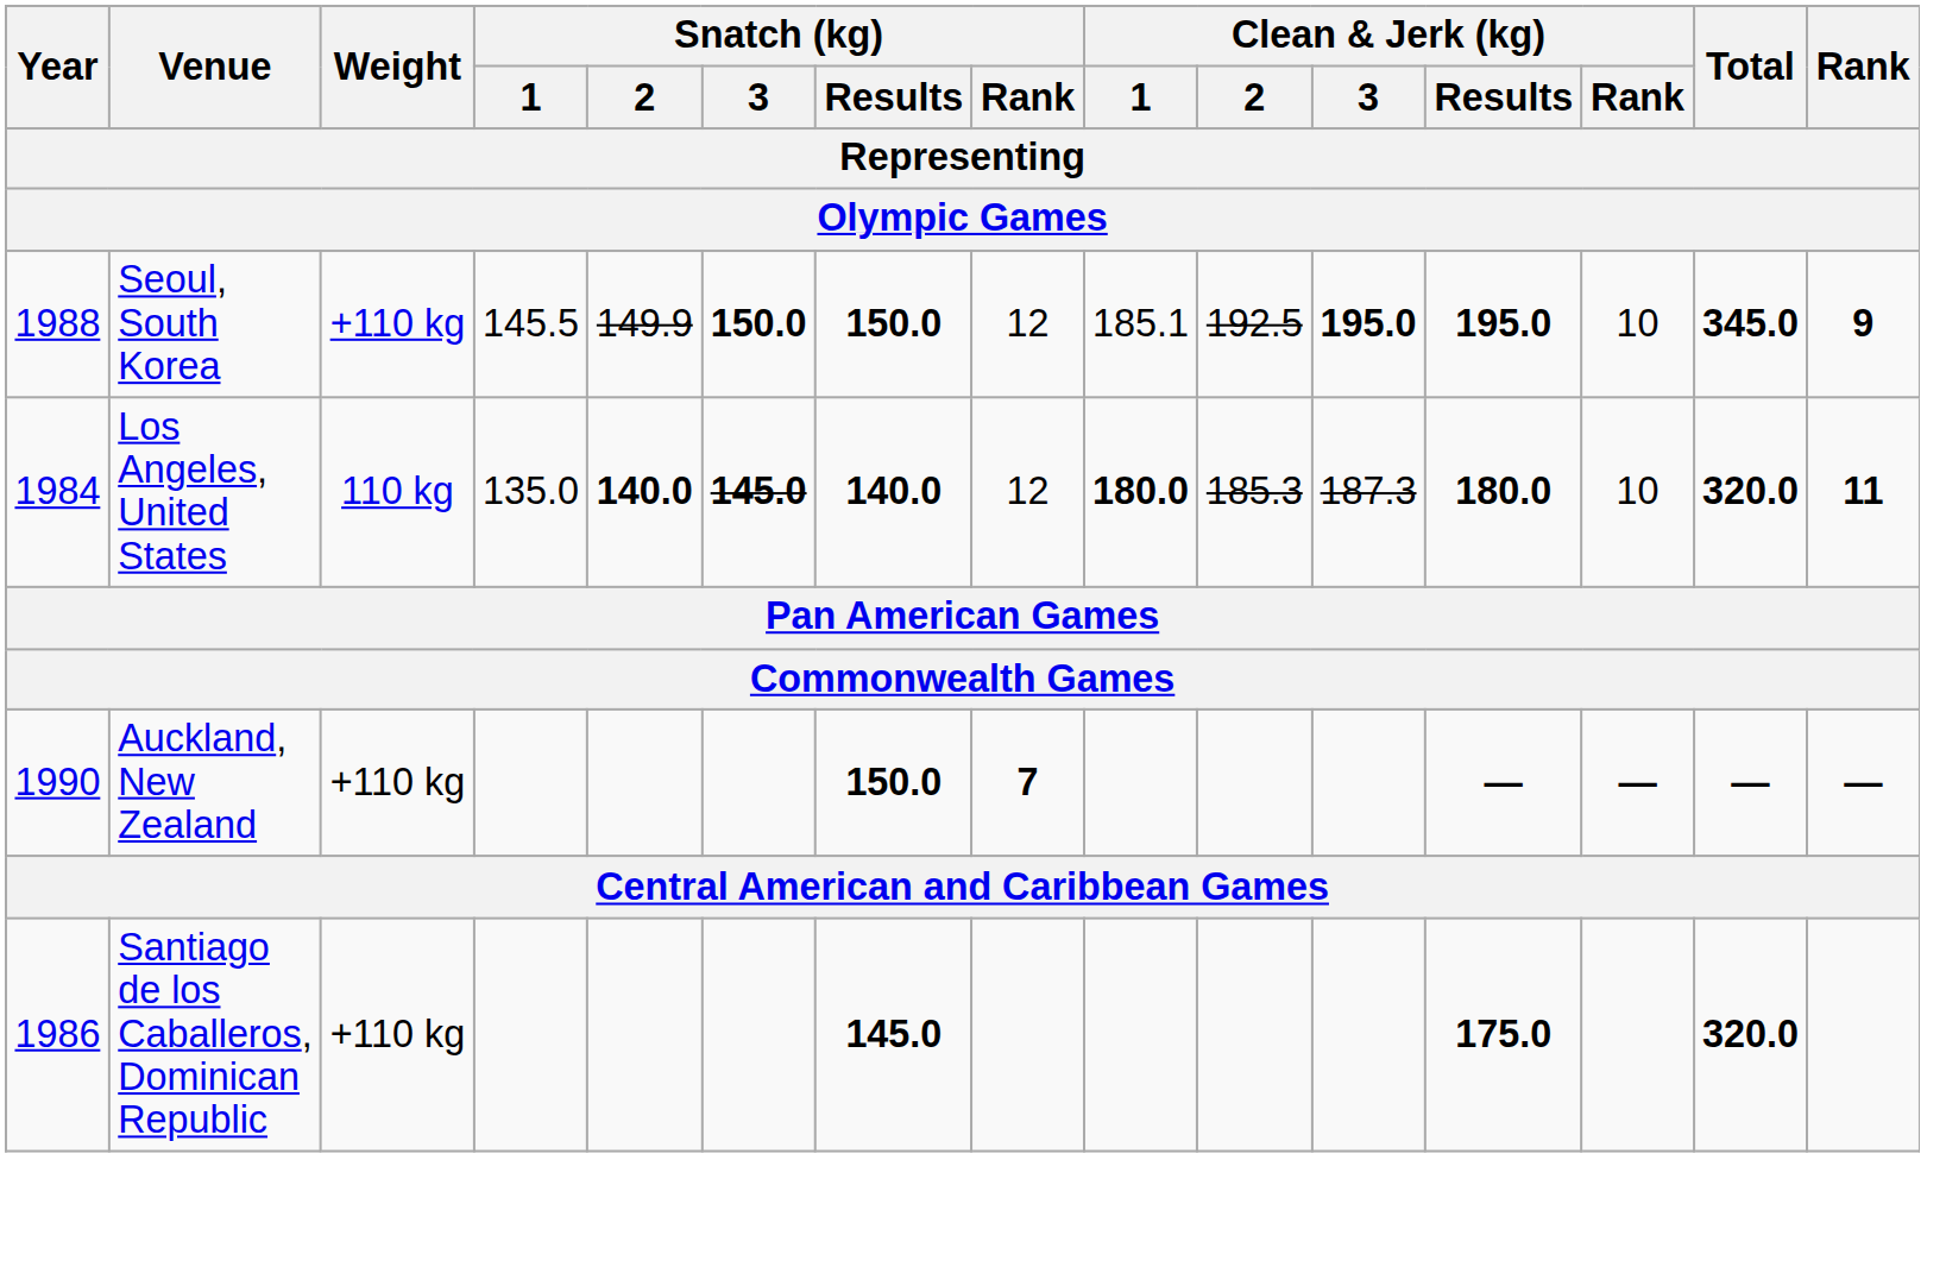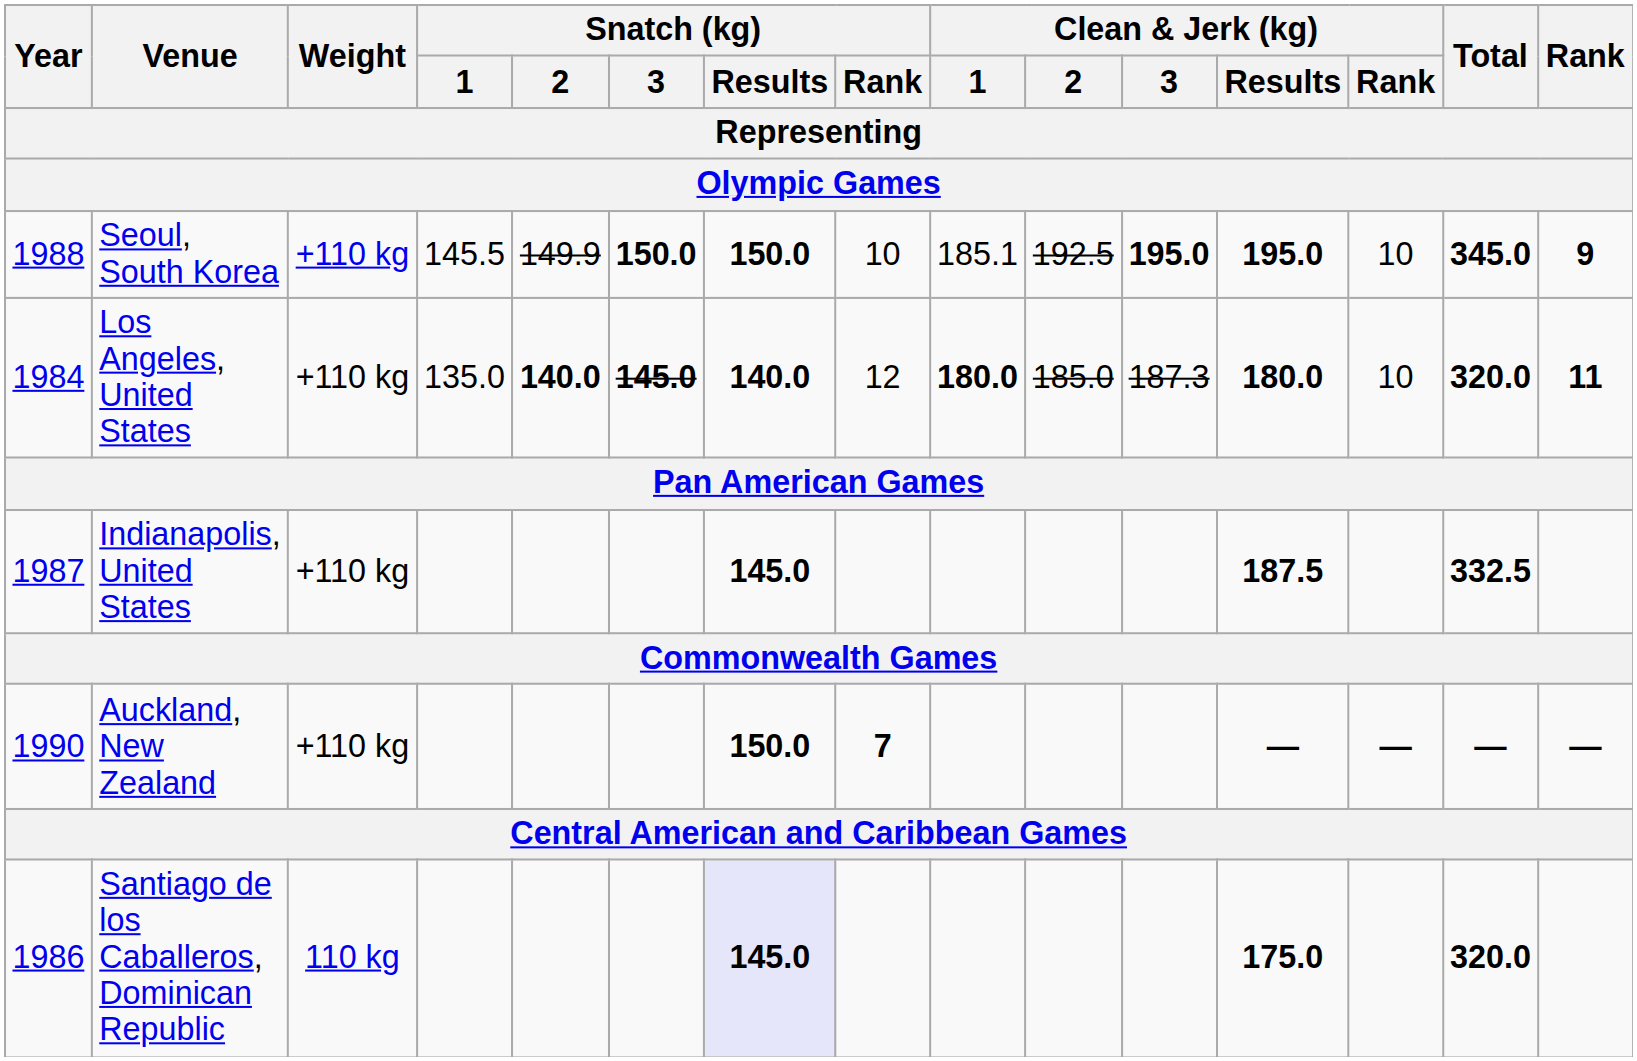 <table class = "wikitable" style="text-align:center;">
 <tr>
 <th rowspan=2 width=40>Year</th>
 <th rowspan=2 width=330>Venue</th>
 <th rowspan=2 width=60>Weight</th>
 <th colspan=5>Snatch (kg)</th>
 <th colspan=5>Clean & Jerk (kg)</th>
 <th rowspan=2 width=40>Total</th>
 <th rowspan=2 width=40>Rank</th>
 </tr>
 <tr>
 <th width=40>1</th>
 <th width=40>2</th>
 <th width=40>3</th>
 <th width=40>Results</th>
 <th width=40>Rank</th>
 <th width=40>1</th>
 <th width=40>2</th>
 <th width=40>3</th>
 <th width=40>Results</th>
 <th width=40>Rank</th>
 </tr>
 <tr>
 <th colspan=15>Representing </th>
 </tr>
 <tr>
 <th colspan=15><a href='#'>Olympic Games</a></th>
 </tr>
 <tr>
 <td><a href='#'>1988</a></td>
 <td align=left> <a href='#'>Seoul</a>, <a href='#'>South Korea</a></td>
 <td><a href='#'>+110 kg</a></td>
 <td>145.5</td>
 <td><s>149.9</s></td>
 <td><strong>150.0</strong></td>
 <td><strong>150.0</strong></td>
-<td>12</td>
+<td>10</td>
 <td>185.1</td>
 <td><s>192.5</s></td>
 <td><strong>195.0</strong></td>
 <td><strong>195.0</strong></td>
 <td>10</td>
 <td><strong>345.0</strong></td>
 <td><strong>9</strong></td>
 </tr>
 <tr>
 <td><a href='#'>1984</a></td>
 <td align=left> <a href='#'>Los Angeles</a>, <a href='#'>United States</a></td>
-<td><a href='#'>110 kg</a></td>
+<td>+110 kg</td>
 <td>135.0</td>
 <td><strong>140.0</strong></td>
 <td><strong><s>145.0</s></strong></td>
 <td><strong>140.0</strong></td>
 <td>12</td>
 <td><strong>180.0</strong></td>
-<td><s>185.3</s></td>
+<td><s>185.0</s></td>
 <td><s>187.3</s></td>
 <td><strong>180.0</strong></td>
 <td>10</td>
 <td><strong>320.0</strong></td>
 <td><strong>11</strong></td>
 </tr>
 <tr>
 <th colspan=15><a href='#'>Pan American Games</a></th>
+</tr>
+<tr>
+<td><a href='#'>1987</a></td>
+<td align=left> <a href='#'>Indianapolis</a>, <a href='#'>United States</a></td>
+<td>+110 kg</td>
+<td></td>
+<td></td>
+<td></td>
+<td><strong>145.0</strong></td>
+<td><strong></strong></td>
+<td></td>
+<td></td>
+<td></td>
+<td><strong>187.5</strong></td>
+<td><strong></strong></td>
+<td><strong>332.5</strong></td>
+<td><strong></strong></td>
 </tr>
 <tr>
 <th colspan=15><a href='#'>Commonwealth Games</a></th>
 </tr>
 <tr>
 <td><a href='#'>1990</a></td>
 <td align=left> <a href='#'>Auckland</a>, <a href='#'>New Zealand</a></td>
 <td>+110 kg</td>
 <td></td>
 <td></td>
 <td></td>
 <td><strong>150.0</strong></td>
 <td><strong>7</strong></td>
 <td></td>
 <td></td>
 <td></td>
 <td><strong>—</strong></td>
 <td><strong>—</strong></td>
 <td><strong>—</strong></td>
 <td><strong>—</strong></td>
 </tr>
 <tr>
 <th colspan=15><a href='#'>Central American and Caribbean Games</a></th>
 </tr>
 <tr>
 <td><a href='#'>1986</a></td>
 <td align=left> <a href='#'>Santiago de los Caballeros</a>, <a href='#'>Dominican Republic</a></td>
-<td>+110 kg</td>
+<td><a href='#'>110 kg</a></td>
 <td></td>
 <td></td>
 <td></td>
-<td><strong>145.0</strong></td>
+<td style="background: lavender;"><strong>145.0</strong></td>
 <td><strong></strong></td>
 <td></td>
 <td></td>
 <td></td>
 <td><strong>175.0</strong></td>
 <td><strong></strong></td>
 <td><strong>320.0</strong></td>
 <td><strong></strong></td>
 </tr>
 </table>
